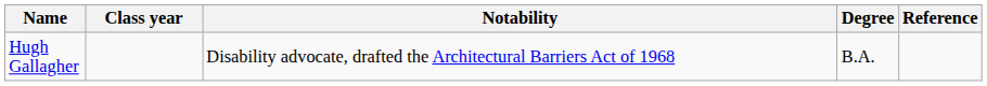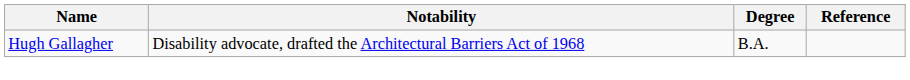 <table class="wikitable" style="width:100%">
 <tr>
 <th style="width:*;">Name</th>
-<th style="width:12%;">Class year</th>
 <th class="unsortable" style="width:65%;">Notability</th>
 <th>Degree</th>
 <th>Reference</th>
 </tr>
 <tr>
 <td><a href='#'>Hugh Gallagher</a></td>
-<td></td>
 <td>Disability advocate, drafted the <a href='#'>Architectural Barriers Act of 1968</a></td>
 <td>B.A.</td>
 <td></td>
 </tr>
 </table>
